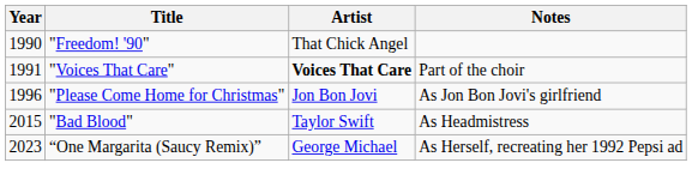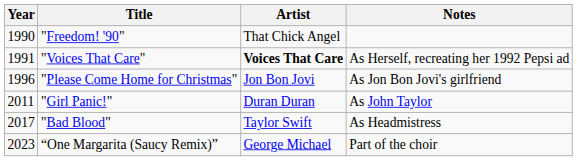 <table class="wikitable sortable">
 <tr>
 <th>Year</th>
 <th>Title</th>
 <th>Artist</th>
 <th class="unsortable">Notes</th>
 </tr>
 <tr>
 <td>1990</td>
 <td>"<a href='#'>Freedom! '90</a>"</td>
 <td>That Chick Angel</td>
 <td></td>
 </tr>
 <tr>
 <td>1991</td>
 <td>"<a href='#'>Voices That Care</a>"</td>
 <td><strong>Voices That Care</strong></td>
-<td>Part of the choir</td>
+<td>As Herself, recreating her 1992 Pepsi ad </td>
 </tr>
 <tr>
 <td>1996</td>
 <td>"<a href='#'>Please Come Home for Christmas</a>"</td>
 <td><a href='#'>Jon Bon Jovi</a></td>
 <td>As Jon Bon Jovi's girlfriend</td>
 </tr>
 <tr>
-<td>2015</td>
+<td>2011</td>
+<td>"<a href='#'>Girl Panic!</a>"</td>
+<td><a href='#'>Duran Duran</a></td>
+<td>As <a href='#'>John Taylor</a></td>
+</tr>
+<tr>
+<td>2017</td>
 <td>"<a href='#'>Bad Blood</a>"</td>
 <td><a href='#'>Taylor Swift</a></td>
 <td>As Headmistress</td>
 </tr>
 <tr>
 <td>2023</td>
 <td>“One Margarita (Saucy Remix)”</td>
 <td><a href='#'>George Michael</a></td>
-<td>As Herself, recreating her 1992 Pepsi ad </td>
+<td>Part of the choir</td>
 </tr>
 </table>
